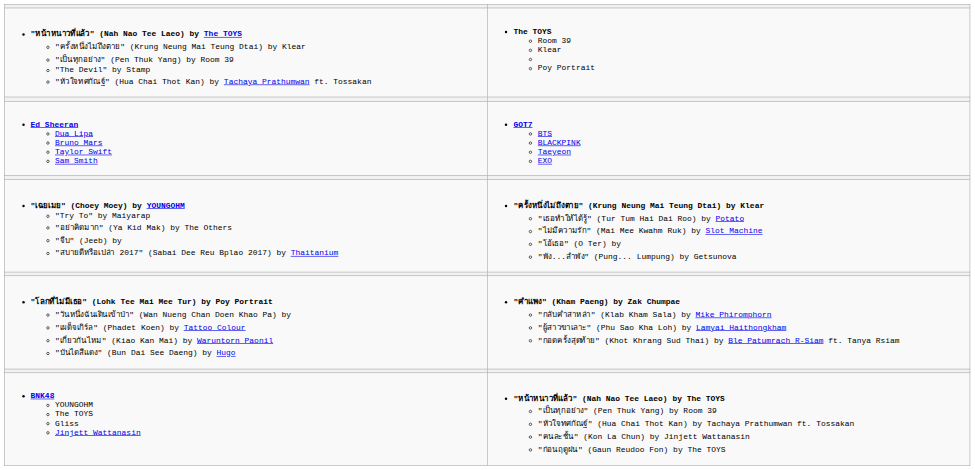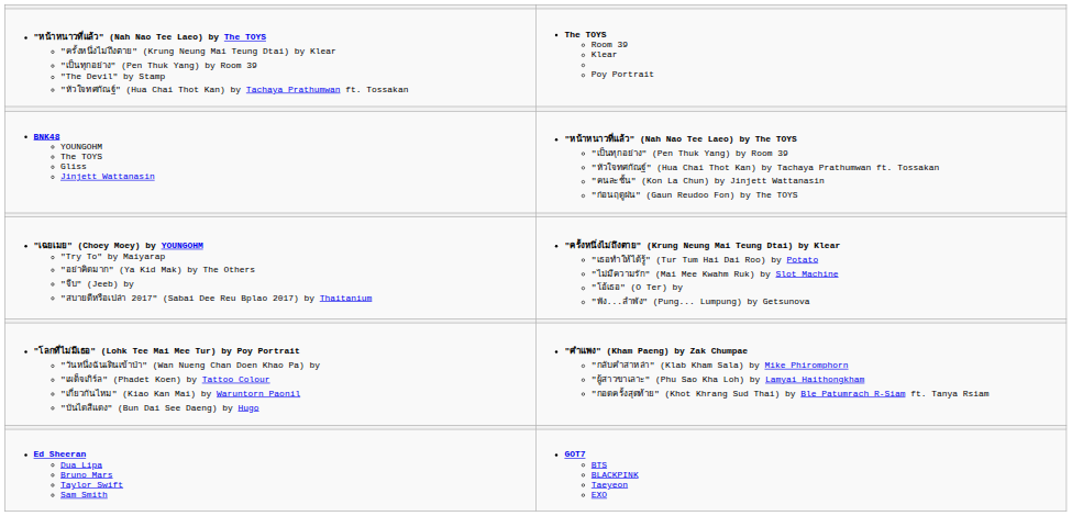 <table class=wikitable width="100%">
 <tr>
 <th></th>
 <th></th>
 </tr>
 <tr>
 <td valign="top" width="50%"><br><ul><li><strong>"หน้าหนาวที่แล้ว" (Nah Nao Tee Laeo) by <a href='#'>The TOYS</a></strong><ul><li>"ครั้งหนึ่งไม่ถึงตาย" (Krung Neung Mai Teung Dtai) by Klear</li><li>"เป็นทุกอย่าง" (Pen Thuk Yang) by Room 39</li><li>"The Devil" by Stamp</li><li>"หัวใจทศกัณฐ์" (Hua Chai Thot Kan) by <a href='#'>Tachaya Prathumwan</a> ft. Tossakan</li></ul></li></ul></td>
 <td valign="top" width="50%"><br><ul><li><strong>The TOYS</strong><ul><li>Room 39</li><li>Klear</li><li></li><li>Poy Portrait</li></ul></li></ul></td>
 </tr>
 <tr>
 <th></th>
 <th></th>
 </tr>
 <tr>
-<td valign="top" width="50%"><br><ul><li><strong><a href='#'>Ed Sheeran</a></strong><ul><li><a href='#'>Dua Lipa</a></li><li><a href='#'>Bruno Mars</a></li><li><a href='#'>Taylor Swift</a></li><li><a href='#'>Sam Smith</a></li></ul></li></ul></td>
-<td valign="top" width="50%"><br><ul><li><strong><a href='#'>GOT7</a></strong><ul><li><a href='#'>BTS</a></li><li><a href='#'>BLACKPINK</a></li><li><a href='#'>Taeyeon</a></li><li><a href='#'>EXO</a></li></ul></li></ul></td>
+<td valign="top" width="50%"><br><ul><li><strong><a href='#'>BNK48</a></strong><ul><li>YOUNGOHM</li><li>The TOYS</li><li>Gliss</li><li><a href='#'>Jinjett Wattanasin</a></li></ul></li></ul></td>
+<td valign="top" width="50%"><br><ul><li><strong>"หน้าหนาวที่แล้ว" (Nah Nao Tee Laeo) by The TOYS</strong><ul><li>"เป็นทุกอย่าง" (Pen Thuk Yang) by Room 39</li><li>"หัวใจทศกัณฐ์" (Hua Chai Thot Kan) by Tachaya Prathumwan ft. Tossakan</li><li>"คนละชั้น" (Kon La Chun) by Jinjett Wattanasin</li><li>"ก่อนฤดูฝน" (Gaun Reudoo Fon) by The TOYS</li></ul></li></ul></td>
 </tr>
 <tr>
 <th></th>
 <th></th>
 </tr>
 <tr>
 <td valign="top" width="50%"><br><ul><li><strong>"เฉยเมย" (Choey Moey) by <a href='#'>YOUNGOHM</a></strong><ul><li>"Try To" by Maiyarap</li><li>"อย่าคิดมาก" (Ya Kid Mak) by The Others</li><li>"จีบ" (Jeeb) by </li><li>"สบายดีหรือเปล่า 2017" (Sabai Dee Reu Bplao 2017) by <a href='#'>Thaitanium</a></li></ul></li></ul></td>
 <td valign="top" width="50%"><br><ul><li><strong>"ครั้งหนึ่งไม่ถึงตาย" (Krung Neung Mai Teung Dtai) by Klear</strong><ul><li>"เธอทำให้ได้รู้" (Tur Tum Hai Dai Roo) by <a href='#'>Potato</a></li><li>"ไม่มีความรัก" (Mai Mee Kwahm Ruk) by <a href='#'>Slot Machine</a></li><li>"โอ้เธอ" (O Ter) by </li><li>"พัง...ลำพัง" (Pung... Lumpung) by Getsunova</li></ul></li></ul></td>
 </tr>
 <tr>
 <th></th>
 <th></th>
 </tr>
 <tr>
 <td valign="top" width="50%"><br><ul><li><strong>"โลกที่ไม่มีเธอ" (Lohk Tee Mai Mee Tur) by Poy Portrait</strong><ul><li>"วันหนึ่งฉันเดินเข้าป่า" (Wan Nueng Chan Doen Khao Pa) by </li><li>"เผด็จเกิร์ล" (Phadet Koen) by <a href='#'>Tattoo Colour</a></li><li>"เกี่ยวกันไหม" (Kiao Kan Mai) by <a href='#'>Waruntorn Paonil</a></li><li>"บันไดสีแดง" (Bun Dai See Daeng) by <a href='#'>Hugo</a></li></ul></li></ul></td>
 <td valign="top" width="50%"><br><ul><li><strong>"คำแพง" (Kham Paeng) by Zak Chumpae</strong><ul><li>"กลับคำสาหล่า" (Klab Kham Sala) by <a href='#'>Mike Phiromphorn</a></li><li>"ผู้สาวขาเลาะ" (Phu Sao Kha Loh) by <a href='#'>Lamyai Haithongkham</a></li><li>"กอดครั้งสุดท้าย" (Khot Khrang Sud Thai) by <a href='#'>Ble Patumrach R-Siam</a> ft. Tanya Rsiam</li></ul></li></ul></td>
 </tr>
 <tr>
 <th></th>
 <th></th>
 </tr>
 <tr>
-<td valign="top" width="50%"><br><ul><li><strong><a href='#'>BNK48</a></strong><ul><li>YOUNGOHM</li><li>The TOYS</li><li>Gliss</li><li><a href='#'>Jinjett Wattanasin</a></li></ul></li></ul></td>
-<td valign="top" width="50%"><br><ul><li><strong>"หน้าหนาวที่แล้ว" (Nah Nao Tee Laeo) by The TOYS</strong><ul><li>"เป็นทุกอย่าง" (Pen Thuk Yang) by Room 39</li><li>"หัวใจทศกัณฐ์" (Hua Chai Thot Kan) by Tachaya Prathumwan ft. Tossakan</li><li>"คนละชั้น" (Kon La Chun) by Jinjett Wattanasin</li><li>"ก่อนฤดูฝน" (Gaun Reudoo Fon) by The TOYS</li></ul></li></ul></td>
+<td valign="top" width="50%"><br><ul><li><strong><a href='#'>Ed Sheeran</a></strong><ul><li><a href='#'>Dua Lipa</a></li><li><a href='#'>Bruno Mars</a></li><li><a href='#'>Taylor Swift</a></li><li><a href='#'>Sam Smith</a></li></ul></li></ul></td>
+<td valign="top" width="50%"><br><ul><li><strong><a href='#'>GOT7</a></strong><ul><li><a href='#'>BTS</a></li><li><a href='#'>BLACKPINK</a></li><li><a href='#'>Taeyeon</a></li><li><a href='#'>EXO</a></li></ul></li></ul></td>
 </tr>
 </table>
